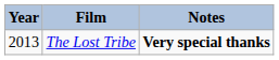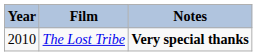 <table class="wikitable" style="font-size:95%;">
 <tr>
 <th style="background:#B0C4DE;">Year</th>
 <th style="background:#B0C4DE;">Film</th>
 <th style="background:#B0C4DE;">Notes</th>
 </tr>
 <tr>
-<td>2013</td>
+<td>2010</td>
 <td><em><a href='#'>The Lost Tribe</a></em></td>
 <td><strong>Very special thanks</strong></td>
 </tr>
 </table>
